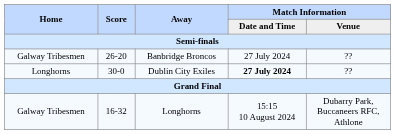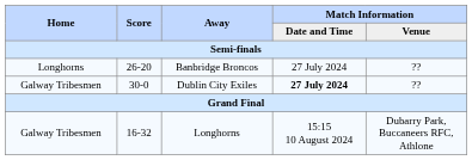 <table border="1" cellpadding="3" cellspacing="0" style="border-collapse:collapse; font-size:90%; text-align:center; width:100%;">
 <tr style="background:#c1d8ff;">
 <th rowspan=2 width=12%>Home</th>
 <th rowspan=2 width=3%>Score</th>
 <th rowspan=2 width=12%>Away</th>
 <th colspan=5>Match Information</th>
 </tr>
 <tr bgcolor=#EFEFEF>
 <th width=10%>Date and Time</th>
 <th width=10%>Venue</th>
 </tr>
 <tr style="background:#d0e7ff;">
 <td colspan=5><strong>Semi-finals</strong></td>
 </tr>
 <tr style="background:#f5faff;">
-<td>Galway Tribesmen</td>
+<td>Longhorns</td>
 <td>26-20</td>
 <td>Banbridge Broncos</td>
 <td>27 July 2024</td>
 <td>??</td>
 </tr>
 <tr style="background:#f5faff;">
-<td>Longhorns</td>
+<td>Galway Tribesmen</td>
 <td>30-0</td>
 <td>Dublin City Exiles</td>
 <td><strong>27 July 2024</strong></td>
 <td>??</td>
 </tr>
 <tr style="background:#d0e7ff;">
 <td colspan=5><strong>Grand Final</strong></td>
 </tr>
 <tr style="background:#f5faff;">
 <td>Galway Tribesmen</td>
 <td>16-32</td>
 <td>Longhorns</td>
 <td>15:15<br>10 August 2024</td>
 <td>Dubarry Park, Buccaneers RFC, Athlone</td>
 </tr>
 </table>
